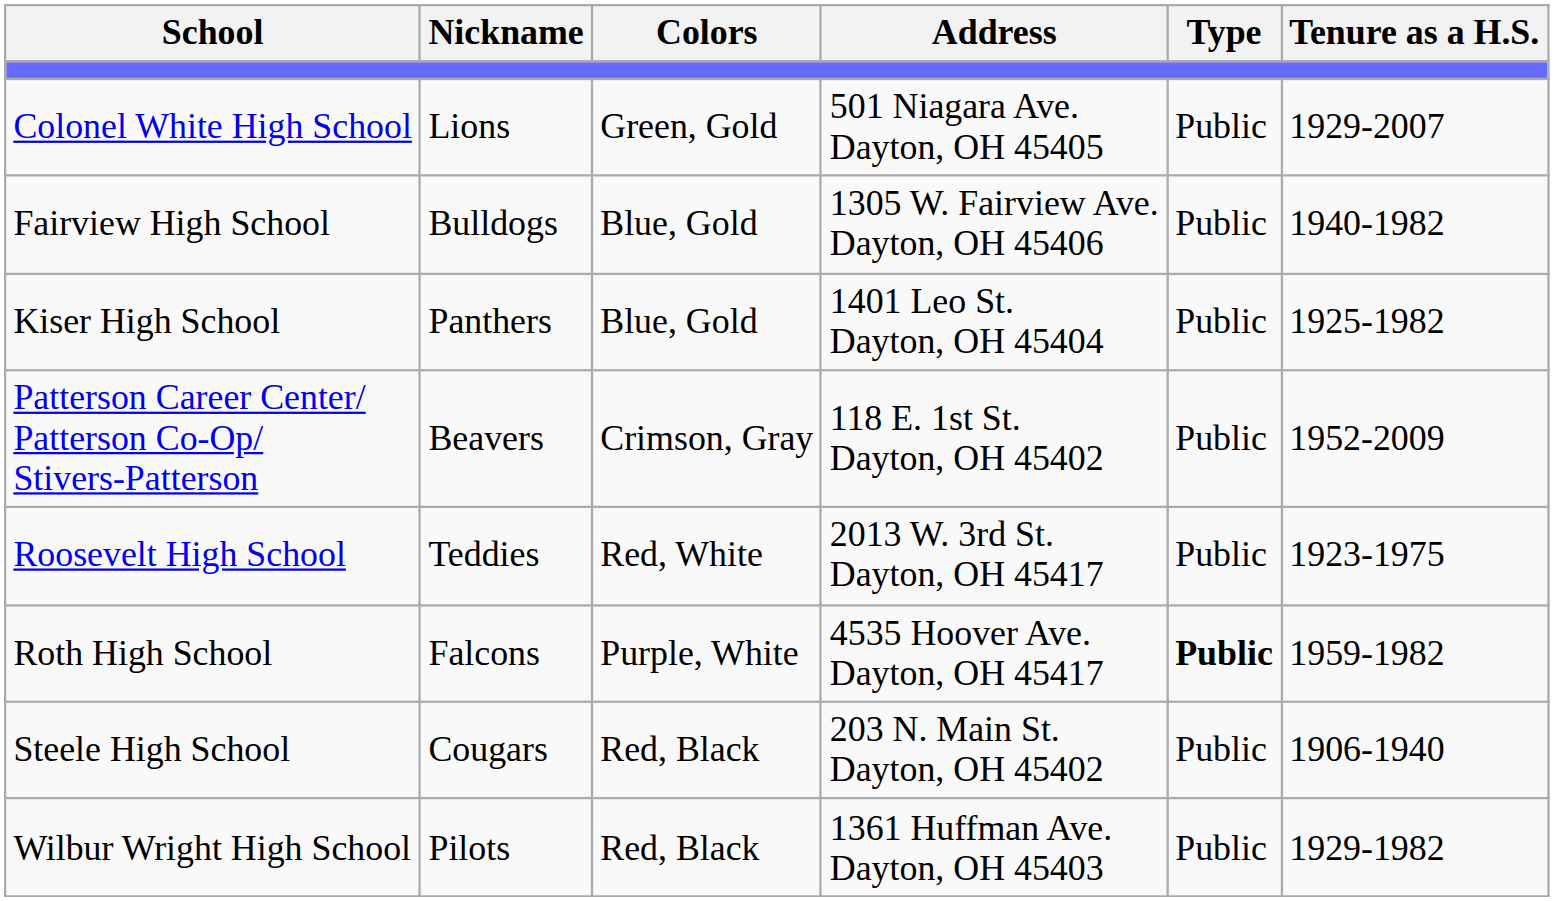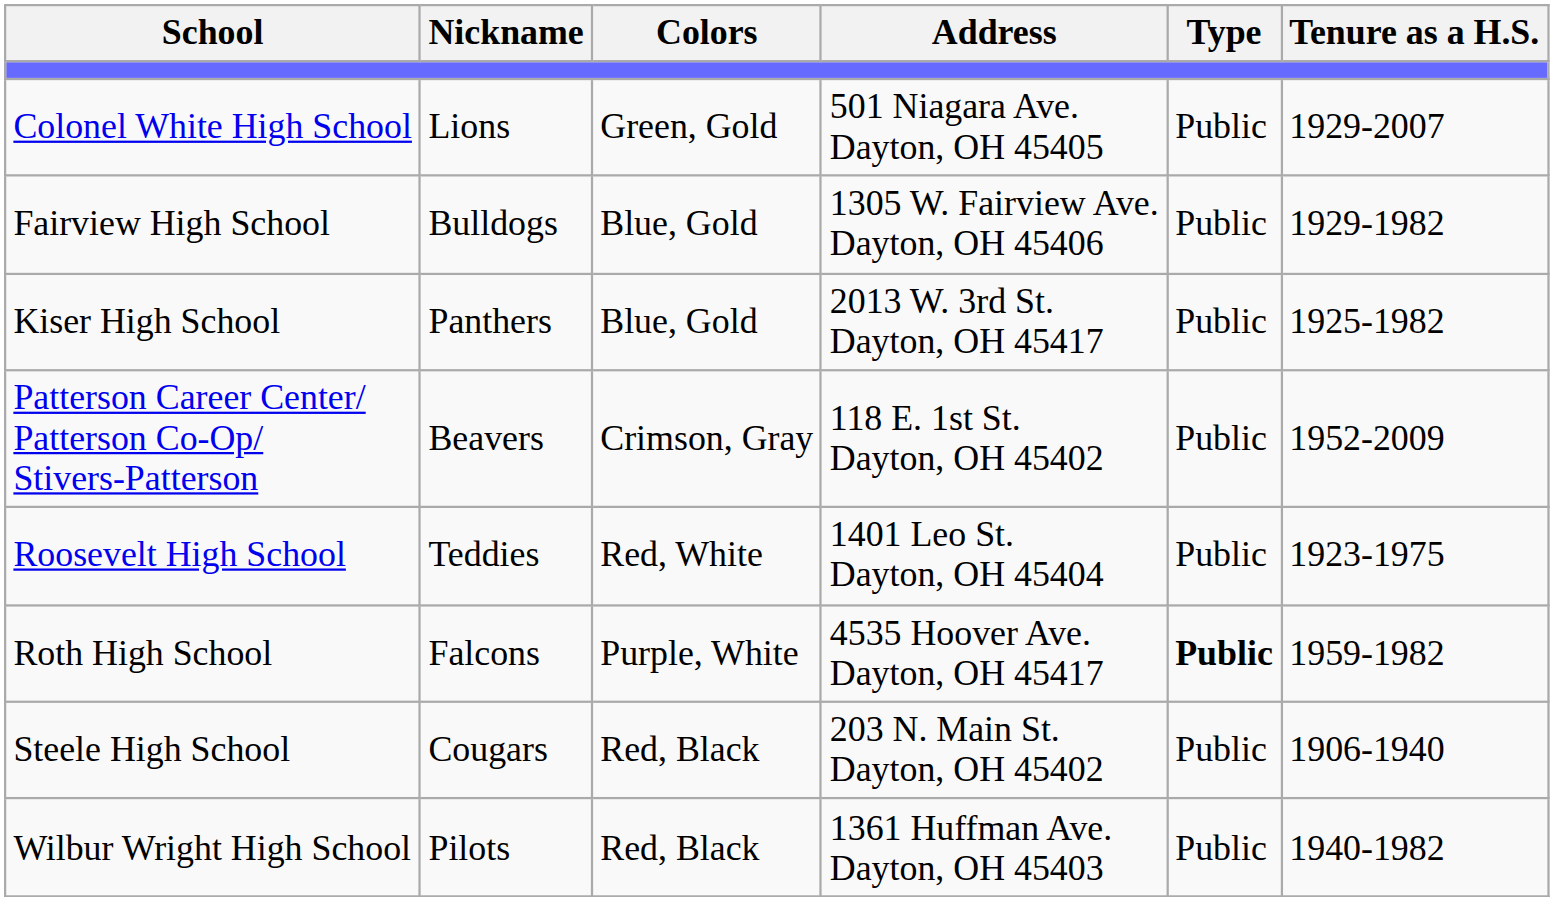 <table class="wikitable sortable">
 <tr>
 <th>School</th>
 <th>Nickname</th>
 <th>Colors</th>
 <th>Address</th>
 <th>Type</th>
 <th>Tenure as a H.S.</th>
 </tr>
 <tr>
 <th colspan="7" style="background:#676AFE;"></th>
 </tr>
 <tr>
 <td><a href='#'>Colonel White High School</a></td>
 <td>Lions</td>
 <td>Green, Gold<br>  </td>
 <td>501 Niagara Ave.<br>Dayton, OH 45405</td>
 <td>Public</td>
 <td>1929-2007</td>
 </tr>
 <tr>
 <td>Fairview High School</td>
 <td>Bulldogs</td>
 <td>Blue, Gold<br> </td>
 <td>1305 W. Fairview Ave.<br>Dayton, OH 45406</td>
 <td>Public</td>
-<td>1940-1982</td>
+<td>1929-1982</td>
 </tr>
 <tr>
 <td>Kiser High School</td>
 <td>Panthers</td>
 <td>Blue, Gold<br> </td>
-<td>1401 Leo St.<br>Dayton, OH 45404</td>
+<td>2013 W. 3rd St.<br>Dayton, OH 45417</td>
 <td>Public</td>
 <td>1925-1982</td>
 </tr>
 <tr>
 <td><a href='#'>Patterson Career Center/<br>Patterson Co-Op/<br>Stivers-Patterson</a></td>
 <td>Beavers</td>
 <td>Crimson, Gray<br> </td>
 <td>118 E. 1st St.<br>Dayton, OH 45402</td>
 <td>Public</td>
 <td>1952-2009</td>
 </tr>
 <tr>
 <td><a href='#'>Roosevelt High School</a></td>
 <td>Teddies</td>
 <td>Red, White<br> </td>
-<td>2013 W. 3rd St.<br>Dayton, OH 45417</td>
+<td>1401 Leo St.<br>Dayton, OH 45404</td>
 <td>Public</td>
 <td>1923-1975</td>
 </tr>
 <tr>
 <td>Roth High School</td>
 <td>Falcons</td>
 <td>Purple, White<br> </td>
 <td>4535 Hoover Ave.<br>Dayton, OH 45417</td>
 <td><strong>Public</strong></td>
 <td>1959-1982</td>
 </tr>
 <tr>
 <td>Steele High School</td>
 <td>Cougars</td>
 <td>Red, Black<br>  </td>
 <td>203 N. Main St.<br>Dayton, OH 45402</td>
 <td>Public</td>
 <td>1906-1940</td>
 </tr>
 <tr>
 <td>Wilbur Wright High School</td>
 <td>Pilots</td>
 <td>Red, Black<br> </td>
 <td>1361 Huffman Ave.<br>Dayton, OH 45403</td>
 <td>Public</td>
-<td>1929-1982</td>
+<td>1940-1982</td>
 </tr>
 <tr>
 </tr>
 </table>
